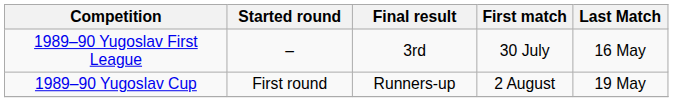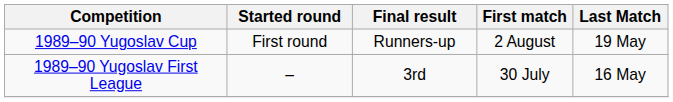 <table class="wikitable" style="text-align: center;">
 <tr>
 <th width="220">Competition</th>
 <th width="120">Started round</th>
 <th width="120">Final result</th>
 <th width="90">First match</th>
 <th width="90">Last Match</th>
 </tr>
 <tr>
+<td><a href='#'>1989–90 Yugoslav Cup</a></td>
+<td>First round</td>
+<td>Runners-up</td>
+<td>2 August</td>
+<td>19 May</td>
+</tr>
+<tr>
 <td><a href='#'>1989–90 Yugoslav First League</a></td>
 <td>–</td>
 <td>3rd</td>
 <td>30 July</td>
 <td>16 May</td>
 </tr>
 <tr>
-<td><a href='#'>1989–90 Yugoslav Cup</a></td>
-<td>First round</td>
-<td>Runners-up</td>
-<td>2 August</td>
-<td>19 May</td>
-</tr>
-<tr>
 </tr>
 </table>
